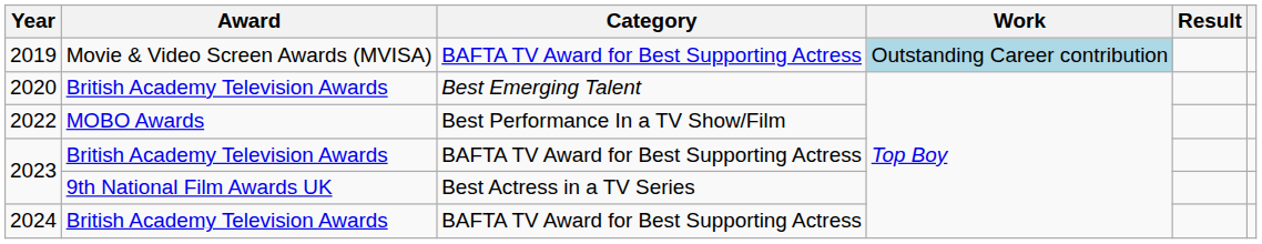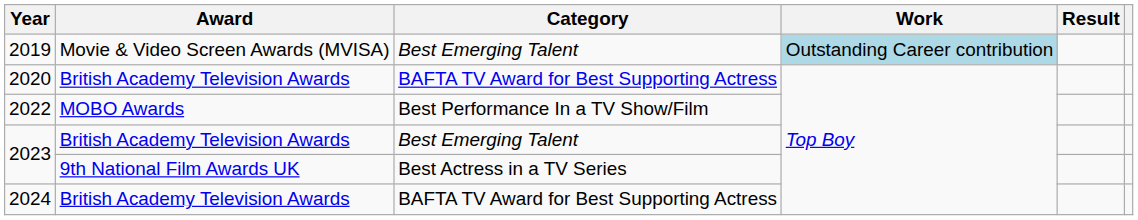 <table class="wikitable plainrowheaders">
 <tr>
 <th>Year</th>
 <th>Award</th>
 <th>Category</th>
 <th>Work</th>
 <th>Result</th>
 <th></th>
 </tr>
 <tr>
 <td>2019</td>
 <td>Movie & Video Screen Awards (MVISA)</td>
-<td><a href='#'>BAFTA TV Award for Best Supporting Actress</a></td>
+<td><em>Best Emerging Talent</em></td>
 <td style="background: lightblue;">Outstanding Career contribution</td>
 <td></td>
 <td></td>
 </tr>
 <tr>
 <td>2020</td>
 <td><a href='#'>British Academy Television Awards</a></td>
-<td><em>Best Emerging Talent</em></td>
+<td><a href='#'>BAFTA TV Award for Best Supporting Actress</a></td>
 <td rowspan="5"><em><a href='#'>Top Boy</a></em></td>
 <td></td>
 <td></td>
 </tr>
 <tr>
 <td>2022</td>
 <td><a href='#'>MOBO Awards</a></td>
 <td>Best Performance In a TV Show/Film</td>
 <td></td>
 <td></td>
 </tr>
 <tr>
 <td rowspan="2">2023</td>
 <td><a href='#'>British Academy Television Awards</a></td>
-<td>BAFTA TV Award for Best Supporting Actress</td>
+<td><em>Best Emerging Talent</em></td>
 <td></td>
 <td></td>
 </tr>
 <tr>
 <td><a href='#'>9th National Film Awards UK</a></td>
 <td>Best Actress in a TV Series</td>
 <td></td>
 <td style="text-align:center;"></td>
 </tr>
 <tr>
 <td rowspan="">2024</td>
 <td><a href='#'>British Academy Television Awards</a></td>
 <td>BAFTA TV Award for Best Supporting Actress</td>
 <td></td>
 <td></td>
 </tr>
 </table>
